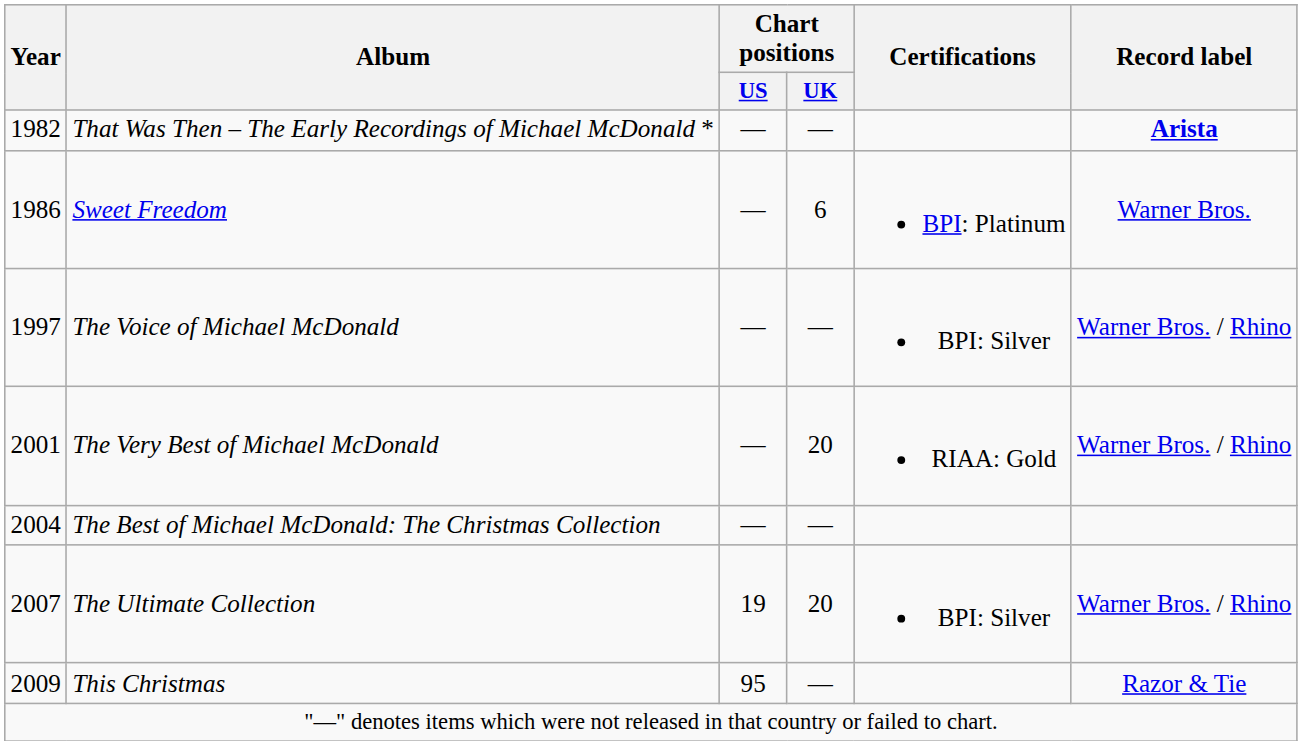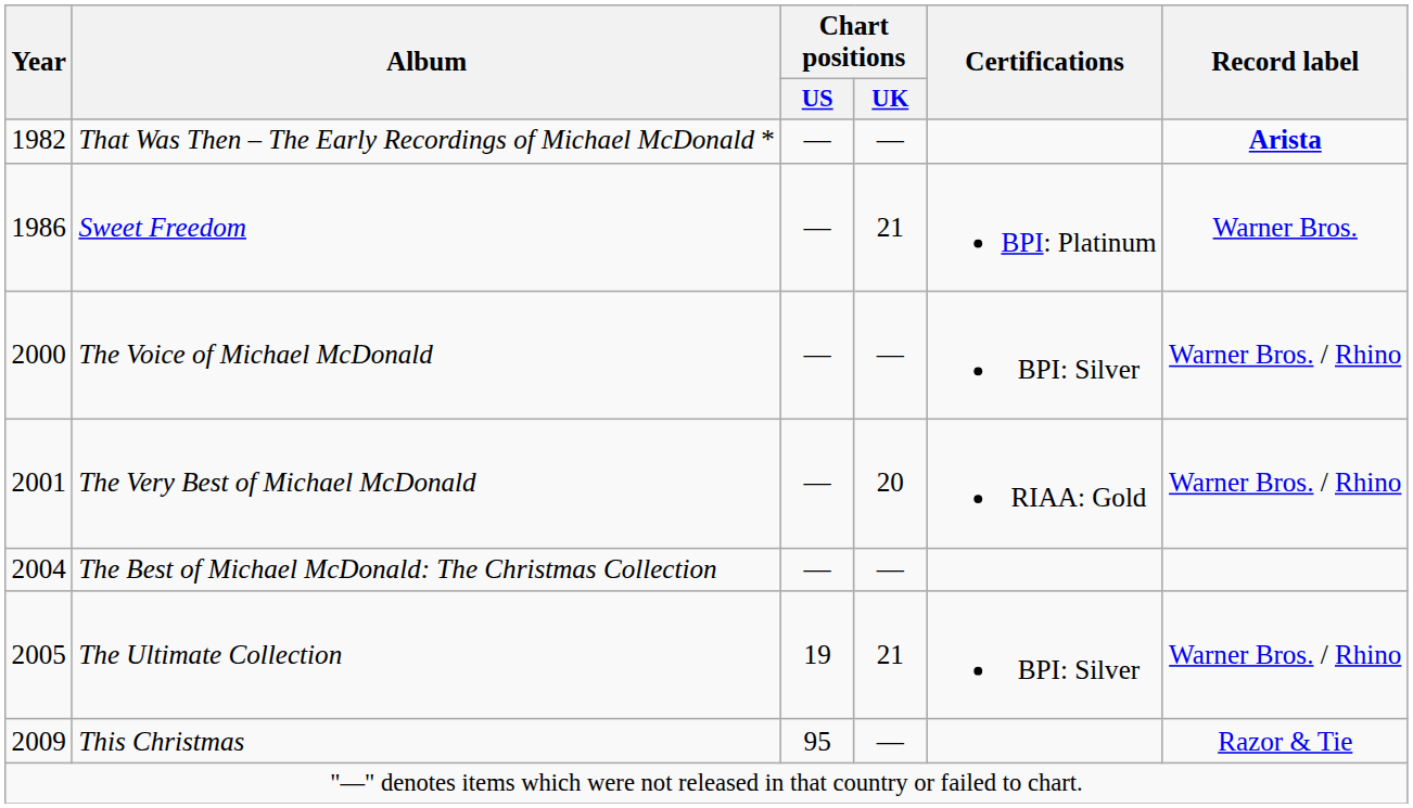 <table class="wikitable" style="text-align:center;">
 <tr>
 <th rowspan="2">Year</th>
 <th rowspan="2">Album</th>
 <th colspan="2">Chart positions</th>
 <th rowspan="2">Certifications</th>
 <th rowspan="2">Record label</th>
 </tr>
 <tr>
 <th scope="col" style="width:2.5em;font-size:90%;"><a href='#'>US</a><br></th>
 <th scope="col" style="width:2.5em;font-size:90%;"><a href='#'>UK</a><br></th>
 </tr>
 <tr>
 <td>1982</td>
 <td align="left"><em>That Was Then – The Early Recordings of Michael McDonald</em> *</td>
 <td>—</td>
 <td>—</td>
 <td></td>
 <td rowspan="1"><strong><a href='#'>Arista</a></strong></td>
 </tr>
 <tr>
 <td>1986</td>
 <td align="left"><em><a href='#'>Sweet Freedom</a></em></td>
 <td>—</td>
-<td>6</td>
+<td>21</td>
 <td><br><ul><li><a href='#'>BPI</a>: Platinum</li></ul></td>
 <td rowspan="1"><a href='#'>Warner Bros.</a></td>
 </tr>
 <tr>
-<td>1997</td>
+<td>2000</td>
 <td align="left"><em>The Voice of Michael McDonald</em></td>
 <td>—</td>
 <td>—</td>
 <td><br><ul><li>BPI: Silver</li></ul></td>
 <td rowspan="1"><a href='#'>Warner Bros.</a> / <a href='#'>Rhino</a></td>
 </tr>
 <tr>
 <td>2001</td>
 <td align="left"><em>The Very Best of Michael McDonald</em></td>
 <td>—</td>
 <td>20</td>
 <td><br><ul><li>RIAA: Gold</li></ul></td>
 <td rowspan="1"><a href='#'>Warner Bros.</a> / <a href='#'>Rhino</a></td>
 </tr>
 <tr>
 <td>2004</td>
 <td align="left"><em>The Best of Michael McDonald: The Christmas Collection</em></td>
 <td>—</td>
 <td>—</td>
 <td></td>
 </tr>
 <tr>
-<td>2007</td>
+<td>2005</td>
 <td align="left"><em>The Ultimate Collection</em></td>
 <td>19</td>
-<td>20</td>
+<td>21</td>
 <td><br><ul><li>BPI: Silver</li></ul></td>
 <td rowspan="1"><a href='#'>Warner Bros.</a> / <a href='#'>Rhino</a></td>
 </tr>
 <tr>
 <td>2009</td>
 <td align="left"><em>This Christmas</em></td>
 <td>95</td>
 <td>—</td>
 <td></td>
 <td rowspan="1"><a href='#'>Razor & Tie</a></td>
 </tr>
 <tr>
 <td colspan="10" style="font-size:90%;">"—" denotes items which were not released in that country or failed to chart.</td>
 </tr>
 </table>
